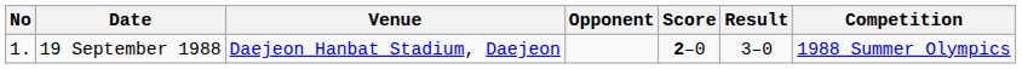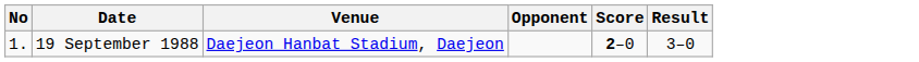 <table class="wikitable" style="font-size:100%;">
 <tr>
 <th>No</th>
 <th>Date</th>
 <th>Venue</th>
 <th>Opponent</th>
 <th>Score</th>
 <th>Result</th>
-<th>Competition</th>
 </tr>
 <tr>
 <td>1.</td>
 <td>19 September 1988</td>
 <td><a href='#'>Daejeon Hanbat Stadium</a>, <a href='#'>Daejeon</a></td>
 <td></td>
 <td align=center><strong>2</strong>–0</td>
 <td align=center>3–0</td>
-<td><a href='#'>1988 Summer Olympics</a></td>
 </tr>
 </table>
